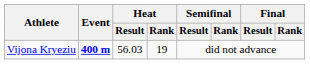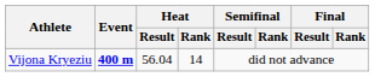 <table class="wikitable" style="font-size:90%">
 <tr>
 <th rowspan=2>Athlete</th>
 <th rowspan=2>Event</th>
 <th colspan=2>Heat</th>
 <th colspan=2>Semifinal</th>
 <th colspan=2>Final</th>
 </tr>
 <tr style="font-size:95%">
 <th>Result</th>
 <th>Rank</th>
 <th>Result</th>
 <th>Rank</th>
 <th>Result</th>
 <th>Rank</th>
 </tr>
 <tr align=center>
 <td align=left><a href='#'>Vijona Kryeziu</a></td>
 <td style="text-align:left;"><strong><a href='#'>400 m</a></strong></td>
-<td>56.03</td>
-<td>19</td>
+<td>56.04</td>
+<td>14</td>
 <td colspan=4>did not advance</td>
 </tr>
 </table>
